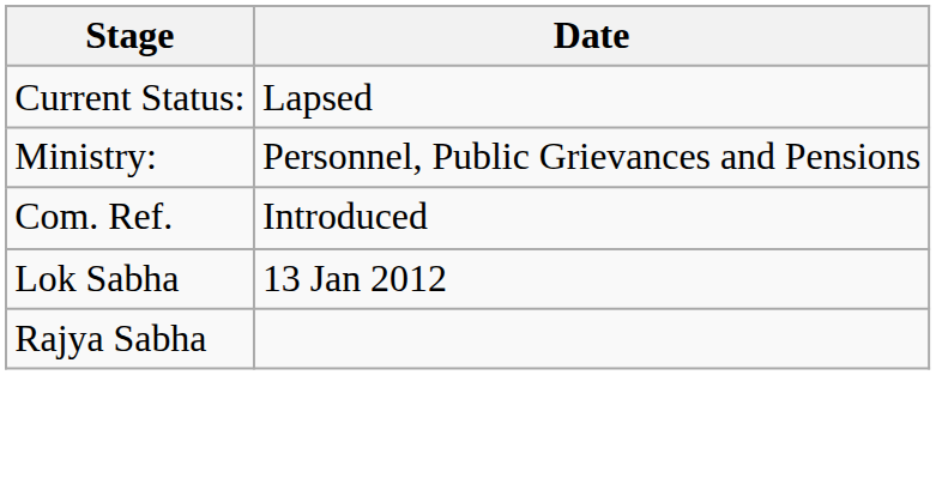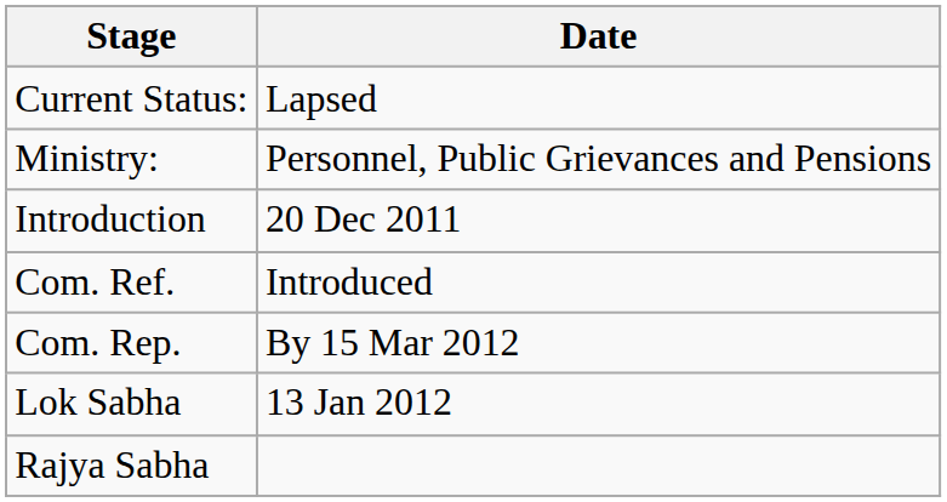 <table class="wikitable">
 <tr>
 <th>Stage</th>
 <th>Date</th>
 </tr>
 <tr>
 <td>Current Status:</td>
 <td>Lapsed</td>
 </tr>
 <tr>
 <td>Ministry:</td>
 <td>Personnel, Public Grievances and Pensions</td>
 </tr>
 <tr>
+<td>Introduction</td>
+<td>20 Dec 2011</td>
+</tr>
+<tr>
 <td>Com. Ref.</td>
 <td>Introduced</td>
+</tr>
+<tr>
+<td>Com. Rep.</td>
+<td>By 15 Mar 2012</td>
 </tr>
 <tr>
 <td>Lok Sabha</td>
 <td>13 Jan 2012</td>
 </tr>
 <tr>
 <td>Rajya Sabha</td>
 <td></td>
 </tr>
 </table>
